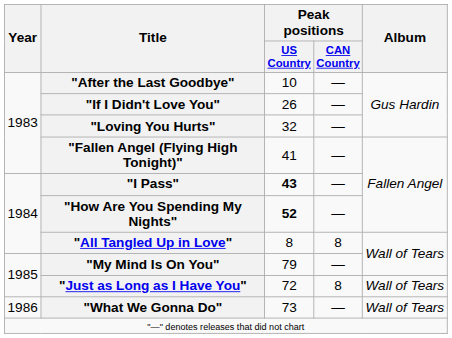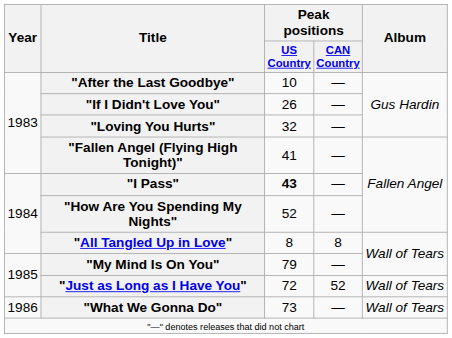 <table class="wikitable plainrowheaders" style=text-align:center;>
 <tr>
 <th scope="col" rowspan="2">Year</th>
 <th scope="col" rowspan="2" style="width:16em;">Title</th>
 <th scope="col" colspan="2">Peak positions</th>
 <th scope="col" rowspan="2">Album</th>
 </tr>
 <tr style="font-size:smaller;">
 <th width="40"><a href='#'>US Country</a><br></th>
 <th width="40"><a href='#'>CAN Country</a><br></th>
 </tr>
 <tr>
 <td rowspan="4">1983</td>
 <th scope="row">"After the Last Goodbye"</th>
 <td>10</td>
 <td>—</td>
 <td rowspan="3"><em>Gus Hardin</em></td>
 </tr>
 <tr>
 <th scope="row">"If I Didn't Love You"</th>
 <td>26</td>
 <td>—</td>
 </tr>
 <tr>
 <th scope="row">"Loving You Hurts"</th>
 <td>32</td>
 <td>—</td>
 </tr>
 <tr>
 <th scope="row">"Fallen Angel (Flying High Tonight)"</th>
 <td>41</td>
 <td>—</td>
 <td rowspan="3"><em>Fallen Angel</em></td>
 </tr>
 <tr>
 <td rowspan="3">1984</td>
 <th scope="row">"I Pass"</th>
 <td><strong>43</strong></td>
 <td>—</td>
 </tr>
 <tr>
 <th scope="row">"How Are You Spending My Nights"</th>
-<td><strong>52</strong></td>
+<td>52</td>
 <td>—</td>
 </tr>
 <tr>
 <th scope="row">"<a href='#'>All Tangled Up in Love</a>"<br></th>
 <td>8</td>
 <td>8</td>
 <td rowspan="2"><em>Wall of Tears</em></td>
 </tr>
 <tr>
 <td rowspan="2">1985</td>
 <th scope="row">"My Mind Is On You"</th>
 <td>79</td>
 <td>—</td>
 </tr>
 <tr>
 <th scope="row">"<a href='#'>Just as Long as I Have You</a>"<br></th>
 <td>72</td>
-<td>8</td>
+<td>52</td>
 <td><em>Wall of Tears</em> </td>
 </tr>
 <tr>
 <td>1986</td>
 <th scope="row">"What We Gonna Do"</th>
 <td>73</td>
 <td>—</td>
 <td><em>Wall of Tears</em></td>
 </tr>
 <tr>
 <td colspan="5" style="font-size:8pt">"—" denotes releases that did not chart</td>
 </tr>
 </table>
